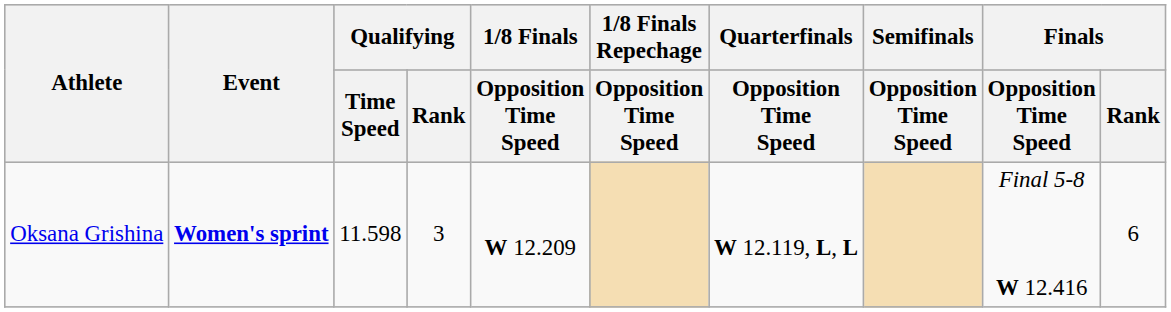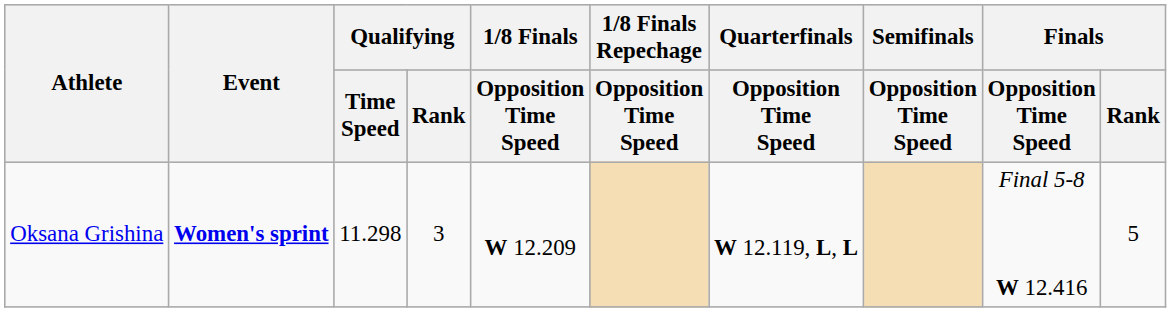 <table class=wikitable style="font-size:90%">
 <tr>
 <th rowspan="2">Athlete</th>
 <th rowspan="2">Event</th>
 <th colspan="2">Qualifying</th>
 <th>1/8 Finals</th>
 <th>1/8 Finals<br>Repechage</th>
 <th>Quarterfinals</th>
 <th>Semifinals</th>
 <th colspan="2">Finals</th>
 </tr>
 <tr>
 <th>Time<br>Speed</th>
 <th>Rank</th>
 <th>Opposition<br>Time<br>Speed</th>
 <th>Opposition<br>Time<br>Speed</th>
 <th>Opposition<br>Time<br>Speed</th>
 <th>Opposition<br>Time<br>Speed</th>
 <th>Opposition<br>Time<br>Speed</th>
 <th>Rank</th>
 </tr>
 <tr>
 <td><a href='#'>Oksana Grishina</a></td>
 <td><strong><a href='#'>Women's sprint</a></strong></td>
-<td align=center>11.598</td>
+<td align=center>11.298</td>
 <td align=center>3</td>
 <td align=center><br><strong>W</strong> 12.209</td>
 <td colspan="1" bgcolor="wheat"></td>
 <td align=center> <br><strong>W</strong>  12.119, <strong>L</strong>, <strong>L</strong></td>
 <td colspan="1" bgcolor="wheat"></td>
 <td align=center><em>Final 5-8</em><br><br><br> <br><strong>W</strong> 12.416</td>
-<td align=center>6</td>
+<td align=center>5</td>
 </tr>
 </table>
